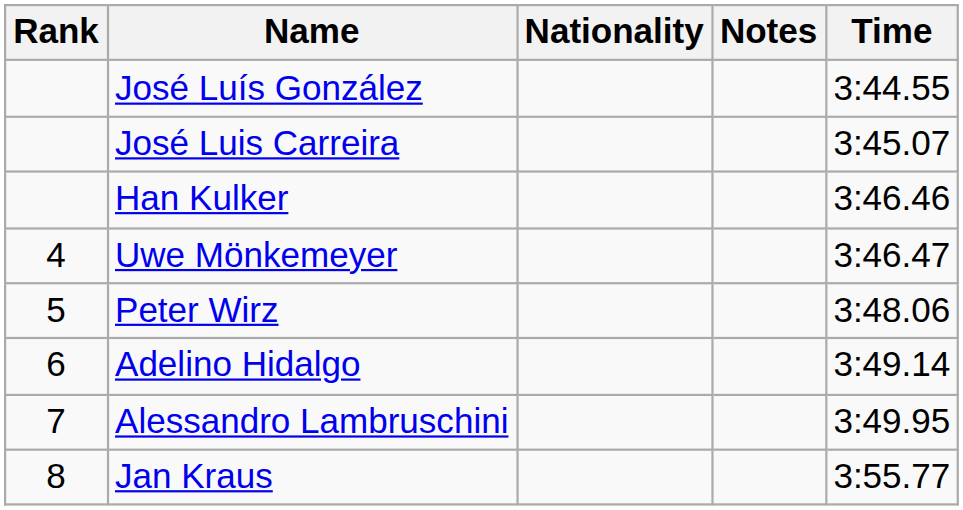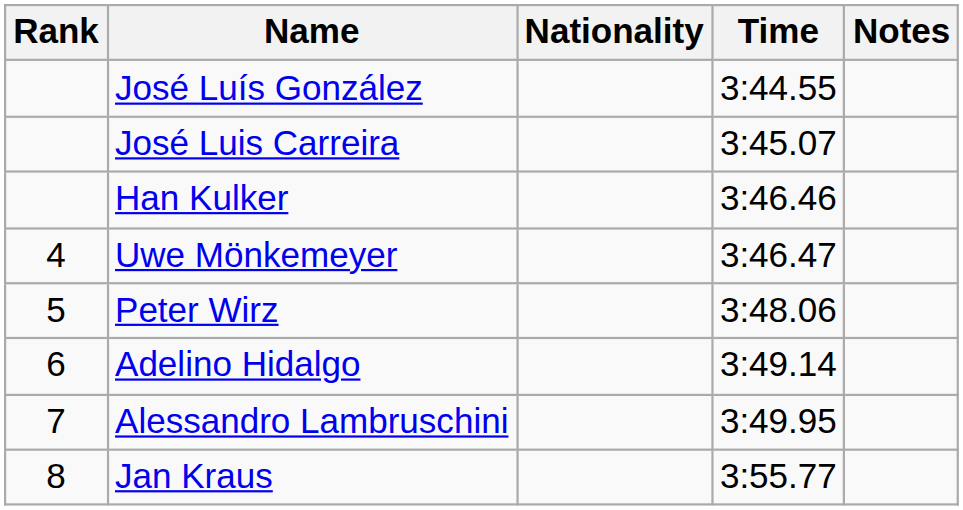 <table class="wikitable sortable" style="text-align:center">
 <tr>
 <th>Rank</th>
 <th>Name</th>
 <th>Nationality</th>
+<th>Time</th>
 <th>Notes</th>
-<th>Time</th>
 </tr>
 <tr>
 <td></td>
 <td align="left"><a href='#'>José Luís González</a></td>
 <td align=left></td>
+<td>3:44.55</td>
 <td></td>
-<td>3:44.55</td>
 </tr>
 <tr>
 <td></td>
 <td align="left"><a href='#'>José Luis Carreira</a></td>
 <td align=left></td>
+<td>3:45.07</td>
 <td></td>
-<td>3:45.07</td>
 </tr>
 <tr>
 <td></td>
 <td align="left"><a href='#'>Han Kulker</a></td>
 <td align=left></td>
+<td>3:46.46</td>
 <td></td>
-<td>3:46.46</td>
 </tr>
 <tr>
 <td>4</td>
 <td align="left"><a href='#'>Uwe Mönkemeyer</a></td>
 <td align=left></td>
+<td>3:46.47</td>
 <td></td>
-<td>3:46.47</td>
 </tr>
 <tr>
 <td>5</td>
 <td align="left"><a href='#'>Peter Wirz</a></td>
 <td align=left></td>
+<td>3:48.06</td>
 <td></td>
-<td>3:48.06</td>
 </tr>
 <tr>
 <td>6</td>
 <td align="left"><a href='#'>Adelino Hidalgo</a></td>
 <td align=left></td>
+<td>3:49.14</td>
 <td></td>
-<td>3:49.14</td>
 </tr>
 <tr>
 <td>7</td>
 <td align="left"><a href='#'>Alessandro Lambruschini</a></td>
 <td align=left></td>
+<td>3:49.95</td>
 <td></td>
-<td>3:49.95</td>
 </tr>
 <tr>
 <td>8</td>
 <td align="left"><a href='#'>Jan Kraus</a></td>
 <td align=left></td>
+<td>3:55.77</td>
 <td></td>
-<td>3:55.77</td>
 </tr>
 </table>
